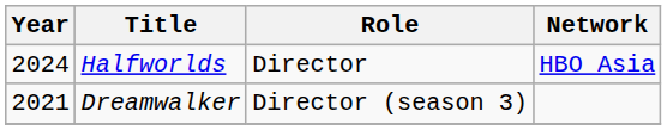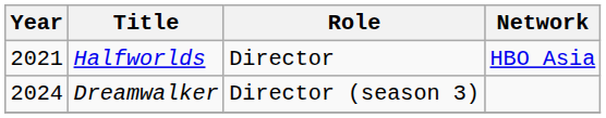 <table class="wikitable">
 <tr>
 <th scope="col">Year</th>
 <th scope="col">Title</th>
 <th scope="col">Role</th>
 <th scope="col">Network</th>
 </tr>
 <tr>
-<td>2024</td>
+<td>2021</td>
 <td><em><a href='#'>Halfworlds</a></em></td>
 <td>Director</td>
 <td><a href='#'>HBO Asia</a></td>
 </tr>
 <tr>
-<td>2021</td>
+<td>2024</td>
 <td><em>Dreamwalker</em></td>
 <td>Director (season 3)</td>
 <td></td>
 </tr>
 <tr>
 </tr>
 </table>
